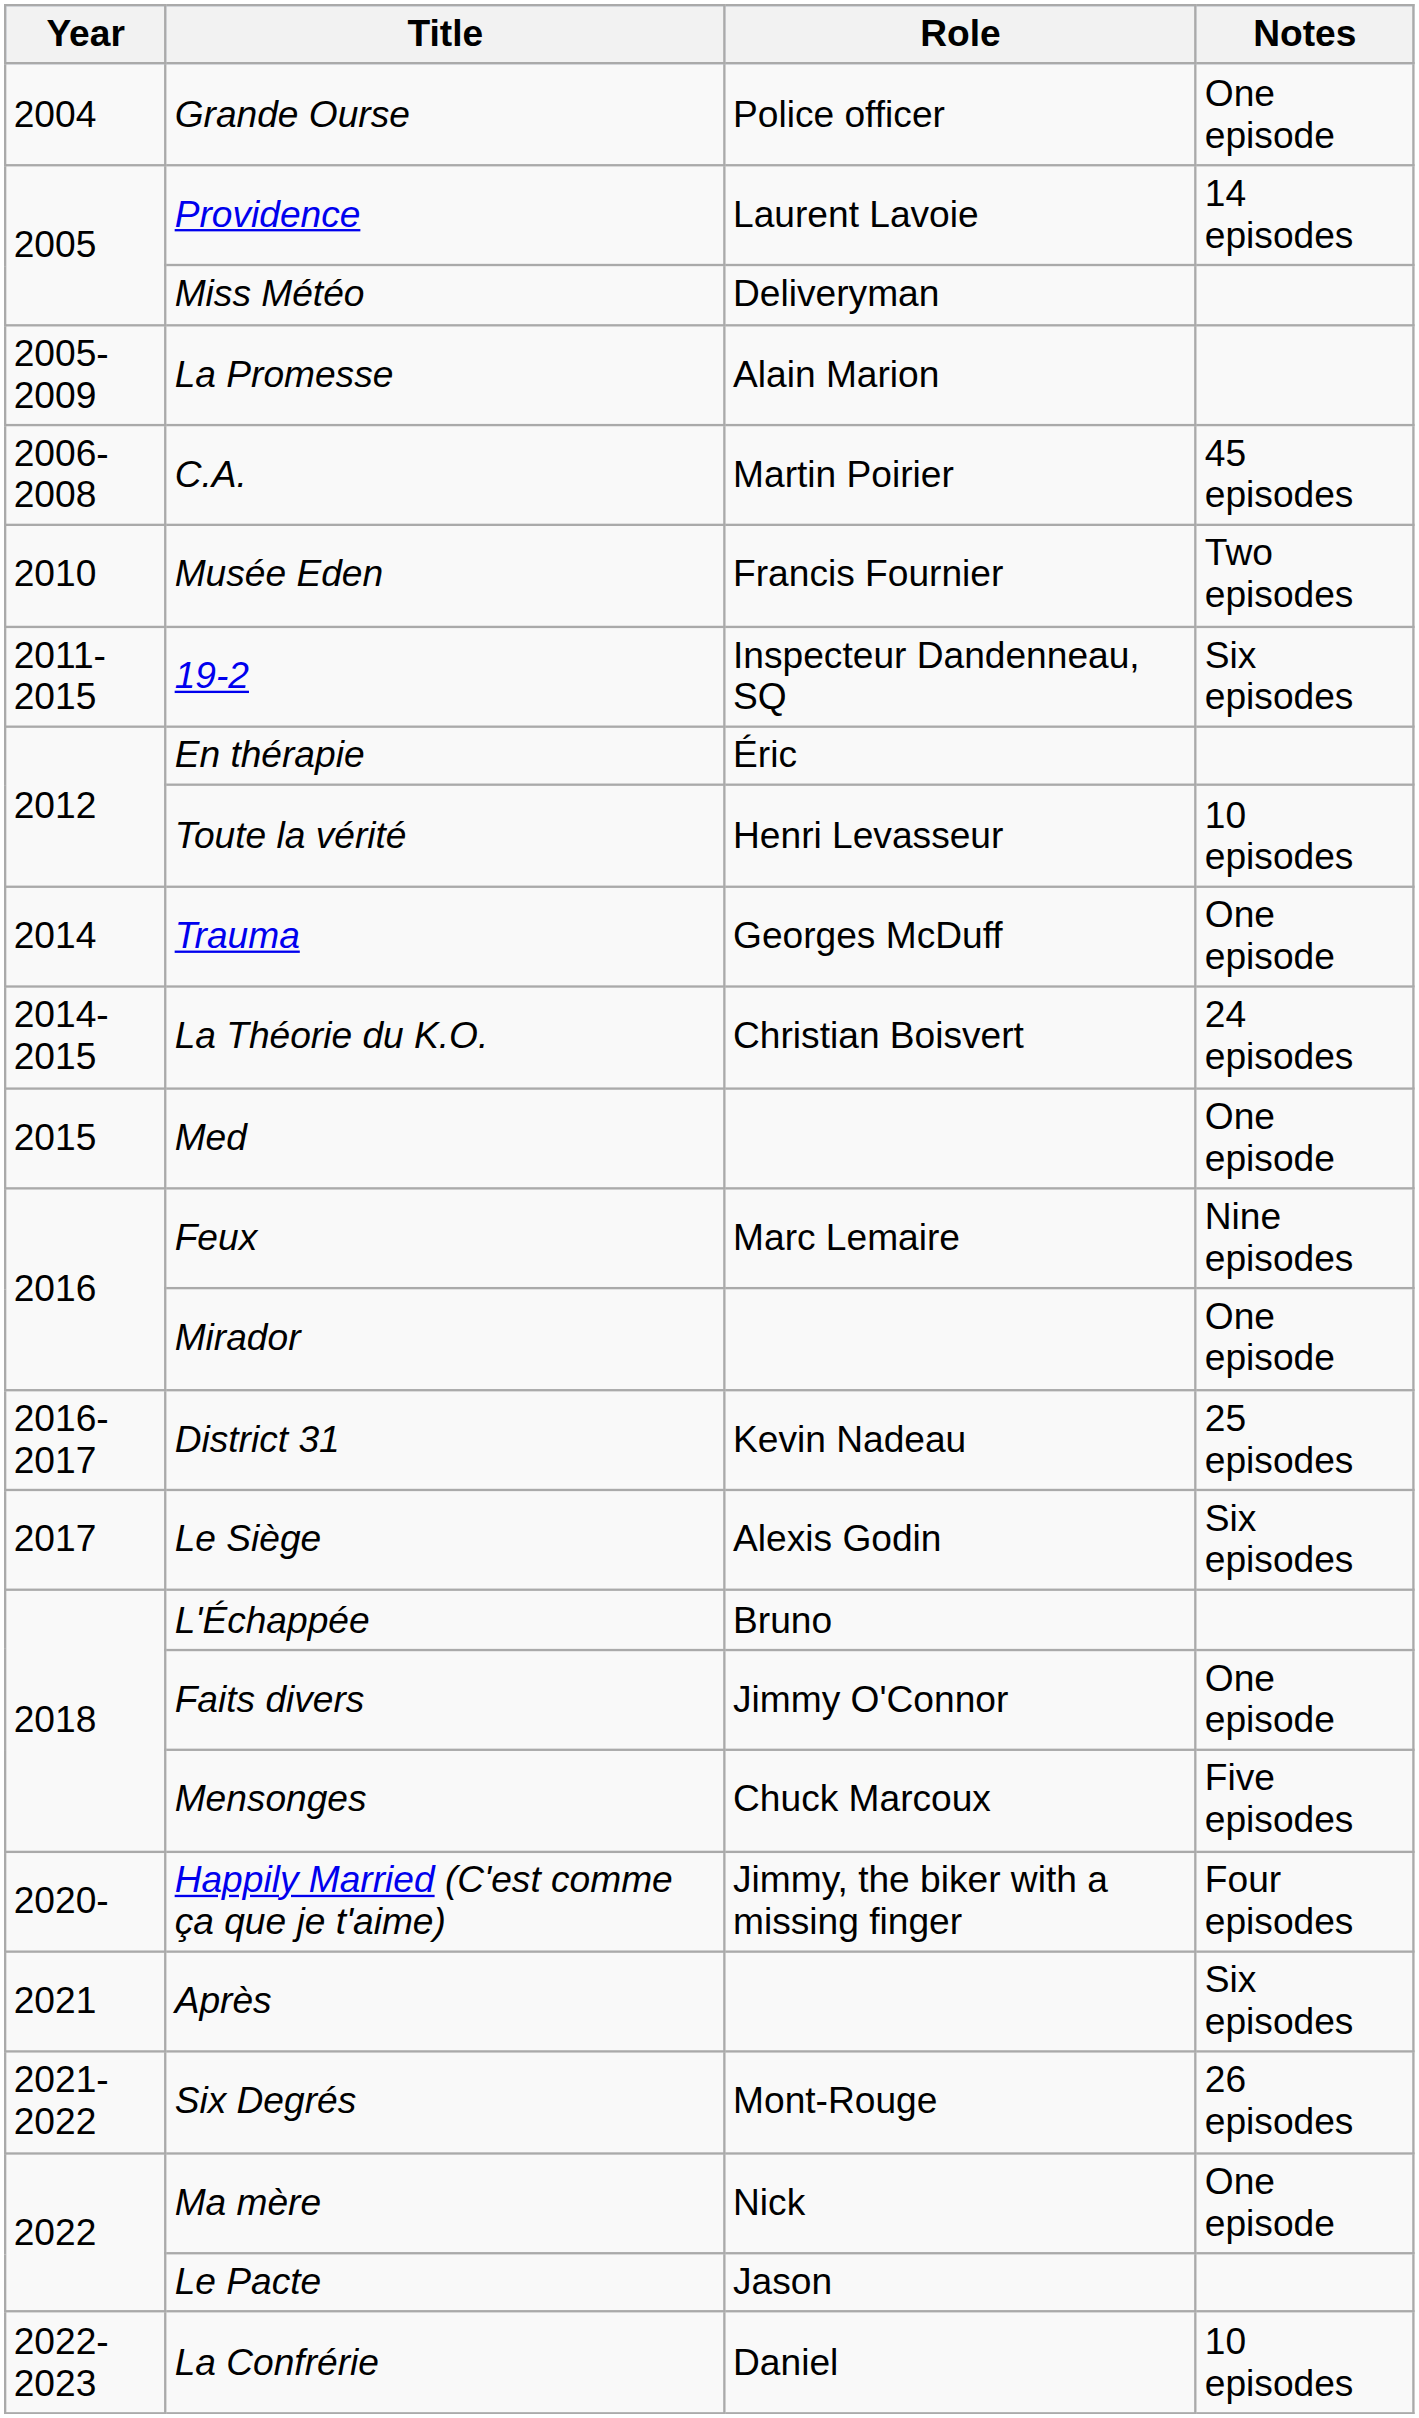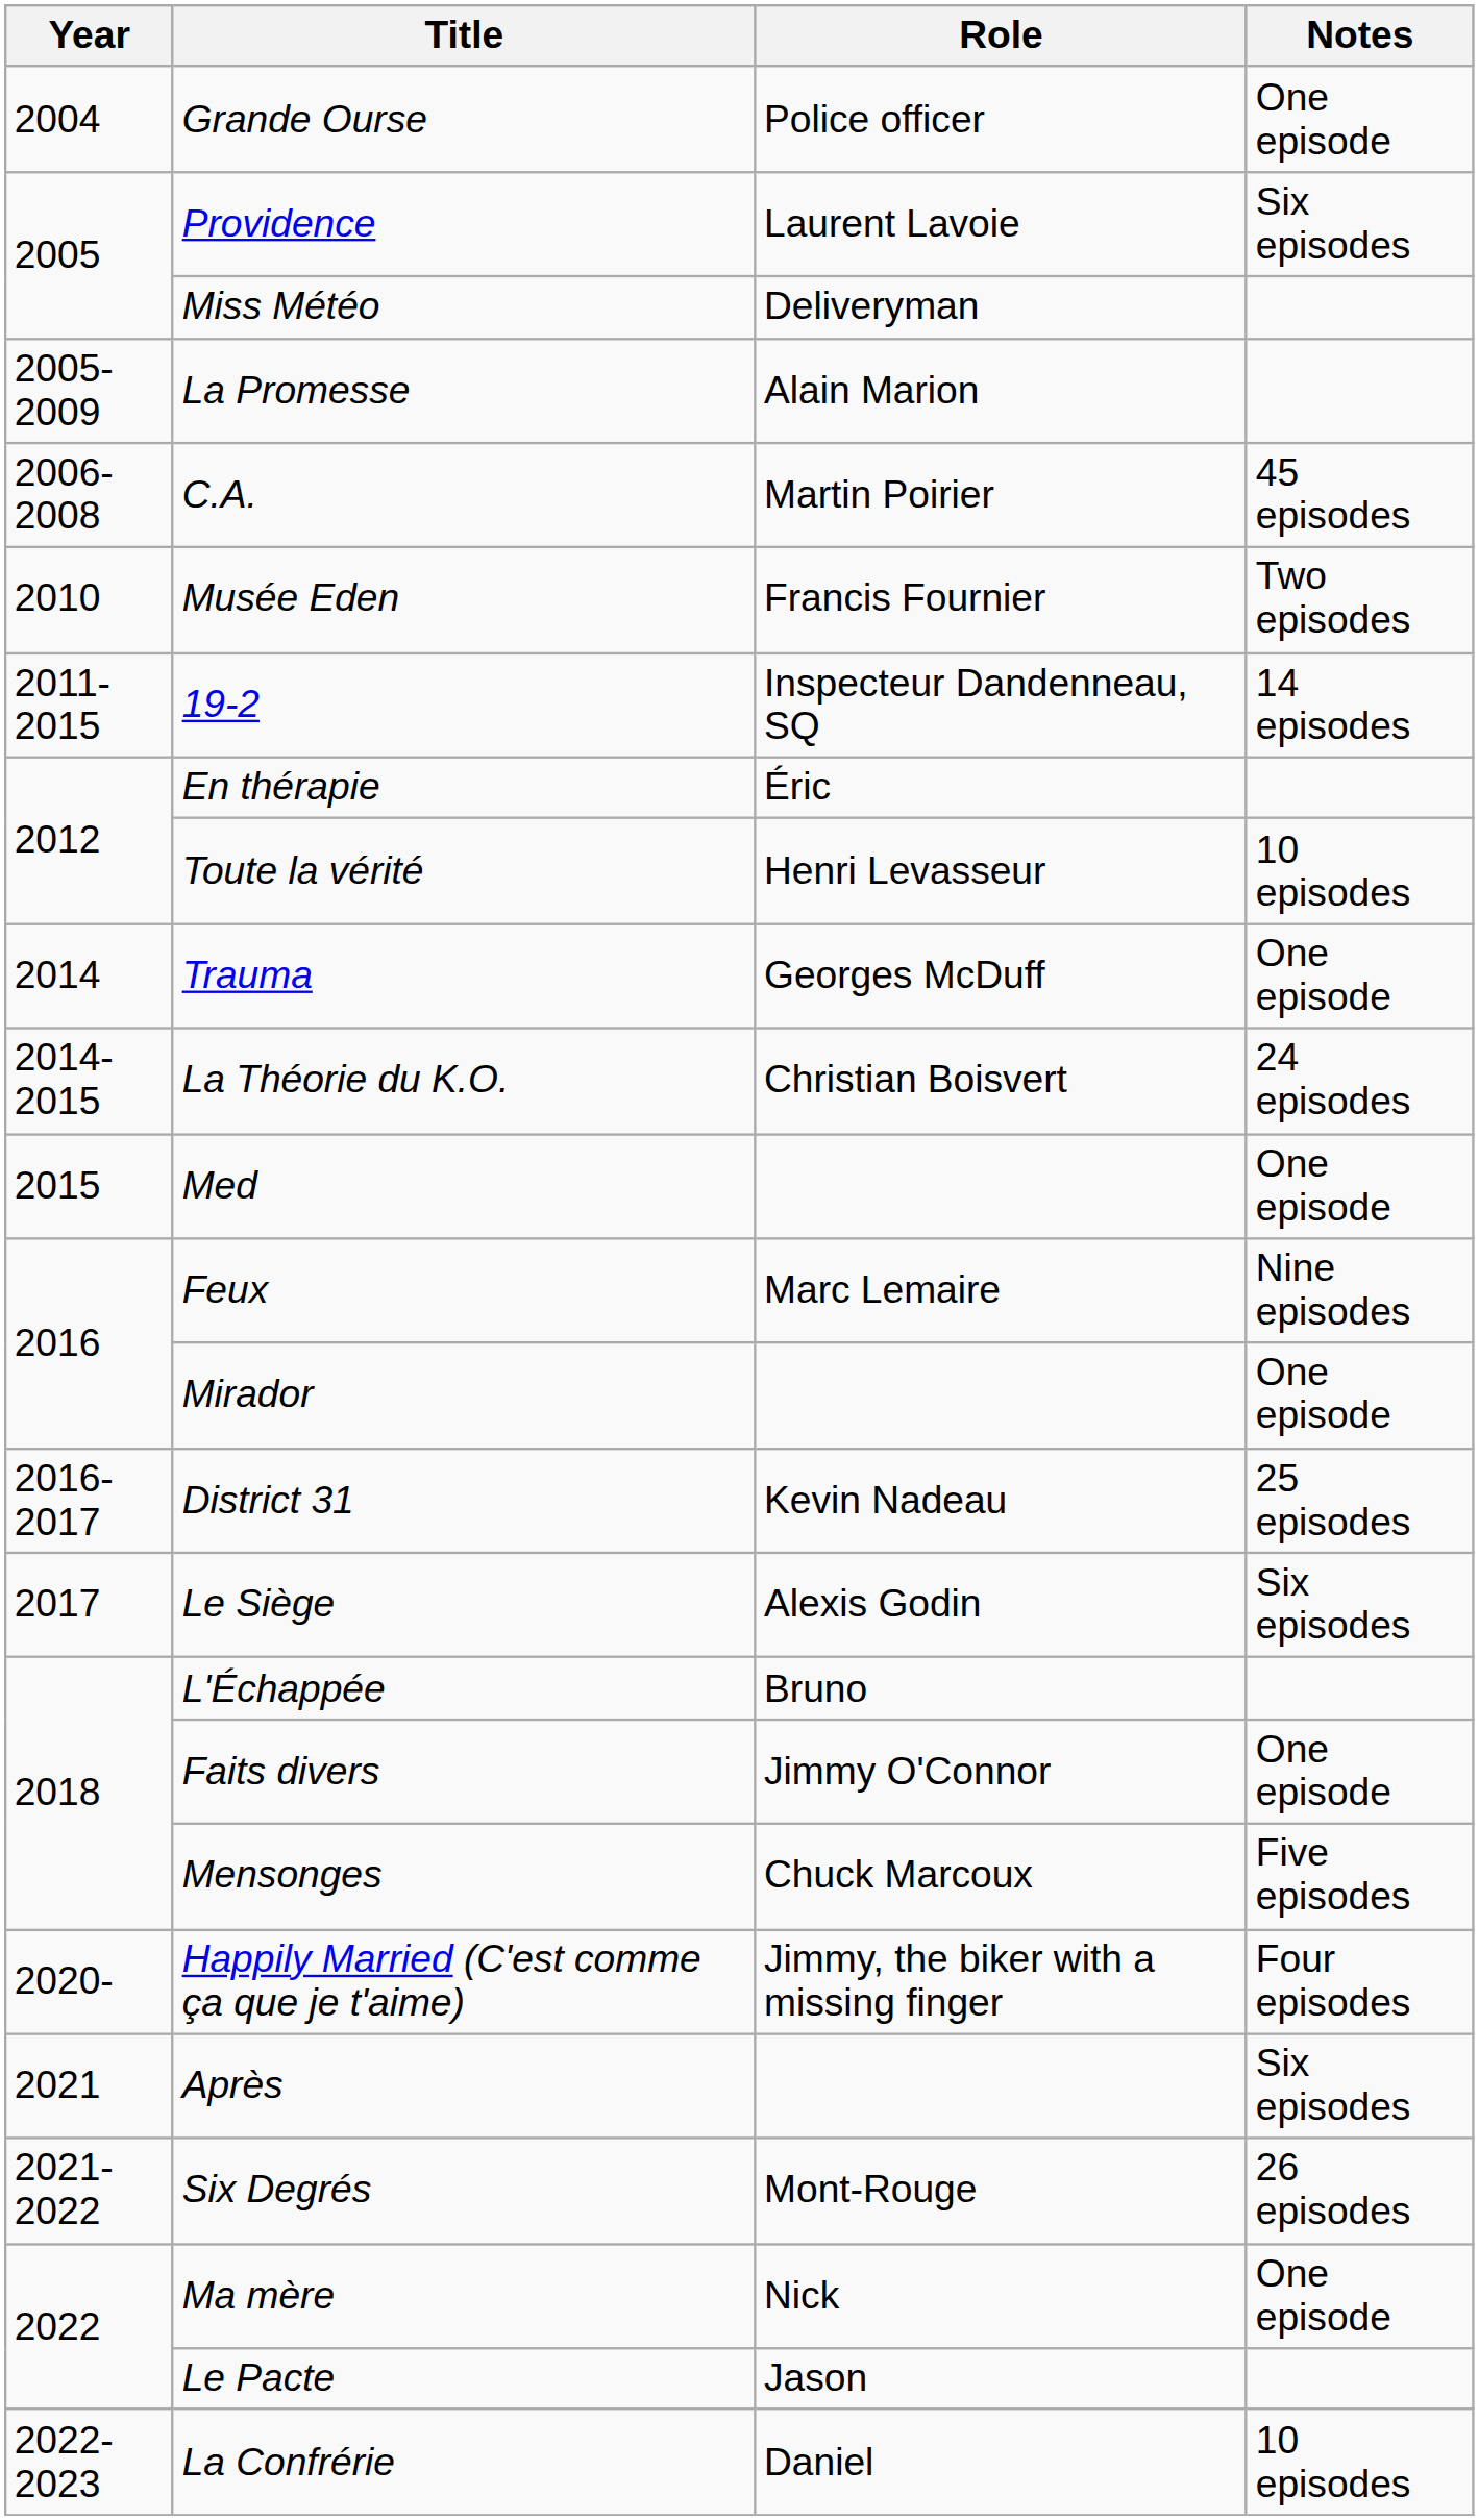 <table class="wikitable sortable">
 <tr style="background:#b0c4de; text-align:center;">
 <th>Year</th>
 <th>Title</th>
 <th>Role</th>
 <th>Notes</th>
 </tr>
 <tr>
 <td>2004</td>
 <td><em>Grande Ourse</em></td>
 <td>Police officer</td>
 <td>One episode</td>
 </tr>
 <tr>
 <td rowspan=2>2005</td>
 <td><em><a href='#'>Providence</a></em></td>
 <td>Laurent Lavoie</td>
-<td>14 episodes</td>
+<td>Six episodes</td>
 </tr>
 <tr>
 <td><em>Miss Météo</em></td>
 <td>Deliveryman</td>
 <td></td>
 </tr>
 <tr>
 <td>2005-2009</td>
 <td><em>La Promesse</em></td>
 <td>Alain Marion</td>
 <td></td>
 </tr>
 <tr>
 <td>2006-2008</td>
 <td><em>C.A.</em></td>
 <td>Martin Poirier</td>
 <td>45 episodes</td>
 </tr>
 <tr>
 <td>2010</td>
 <td><em>Musée Eden</em></td>
 <td>Francis Fournier</td>
 <td>Two episodes</td>
 </tr>
 <tr>
 <td>2011-2015</td>
 <td><em><a href='#'>19-2</a></em></td>
 <td>Inspecteur Dandenneau, SQ</td>
-<td>Six episodes</td>
+<td>14 episodes</td>
 </tr>
 <tr>
 <td rowspan=2>2012</td>
 <td><em>En thérapie</em></td>
 <td>Éric</td>
 <td></td>
 </tr>
 <tr>
 <td><em>Toute la vérité</em></td>
 <td>Henri Levasseur</td>
 <td>10 episodes</td>
 </tr>
 <tr>
 <td>2014</td>
 <td><em><a href='#'>Trauma</a></em></td>
 <td>Georges McDuff</td>
 <td>One episode</td>
 </tr>
 <tr>
 <td>2014-2015</td>
 <td><em>La Théorie du K.O.</em></td>
 <td>Christian Boisvert</td>
 <td>24 episodes</td>
 </tr>
 <tr>
 <td>2015</td>
 <td><em>Med</em></td>
 <td></td>
 <td>One episode</td>
 </tr>
 <tr>
 <td rowspan=2>2016</td>
 <td><em>Feux</em></td>
 <td>Marc Lemaire</td>
 <td>Nine episodes</td>
 </tr>
 <tr>
 <td><em>Mirador</em></td>
 <td></td>
 <td>One episode</td>
 </tr>
 <tr>
 <td>2016-2017</td>
 <td><em>District 31</em></td>
 <td>Kevin Nadeau</td>
 <td>25 episodes</td>
 </tr>
 <tr>
 <td>2017</td>
 <td><em>Le Siège</em></td>
 <td>Alexis Godin</td>
 <td>Six episodes</td>
 </tr>
 <tr>
 <td rowspan=3>2018</td>
 <td><em>L'Échappée</em></td>
 <td>Bruno</td>
 <td></td>
 </tr>
 <tr>
 <td><em>Faits divers</em></td>
 <td>Jimmy O'Connor</td>
 <td>One episode</td>
 </tr>
 <tr>
 <td><em>Mensonges</em></td>
 <td>Chuck Marcoux</td>
 <td>Five episodes</td>
 </tr>
 <tr>
 <td>2020-</td>
 <td><em><a href='#'>Happily Married</a> (C'est comme ça que je t'aime)</em></td>
 <td>Jimmy, the biker with a missing finger</td>
 <td>Four episodes</td>
 </tr>
 <tr>
 <td>2021</td>
 <td><em>Après</em></td>
 <td></td>
 <td>Six episodes</td>
 </tr>
 <tr>
 <td>2021-2022</td>
 <td><em>Six Degrés</em></td>
 <td>Mont-Rouge</td>
 <td>26 episodes</td>
 </tr>
 <tr>
 <td rowspan=2>2022</td>
 <td><em>Ma mère</em></td>
 <td>Nick</td>
 <td>One episode</td>
 </tr>
 <tr>
 <td><em>Le Pacte</em></td>
 <td>Jason</td>
 <td></td>
 </tr>
 <tr>
 <td>2022-2023</td>
 <td><em>La Confrérie</em></td>
 <td>Daniel</td>
 <td>10 episodes</td>
 </tr>
 </table>
